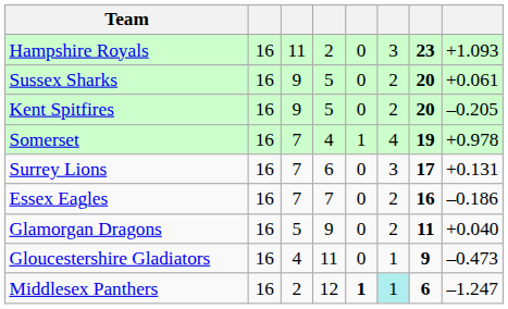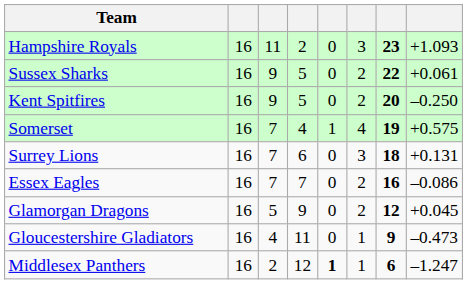 <table class="wikitable" style="text-align: center;">
 <tr>
 <th width=200>Team</th>
 <th width=20></th>
 <th width=20></th>
 <th width=20></th>
 <th width=20></th>
 <th width=20></th>
 <th width=20></th>
 <th width=20></th>
 </tr>
 <tr style="background:#ccffcc;">
 <td align=left><a href='#'>Hampshire Royals</a></td>
 <td>16</td>
 <td>11</td>
 <td>2</td>
 <td>0</td>
 <td>3</td>
 <td><strong>23</strong></td>
 <td>+1.093</td>
 </tr>
 <tr style="background:#ccffcc;">
 <td align=left><a href='#'>Sussex Sharks</a></td>
 <td>16</td>
 <td>9</td>
 <td>5</td>
 <td>0</td>
 <td>2</td>
-<td><strong>20</strong></td>
+<td><strong>22</strong></td>
 <td>+0.061</td>
 </tr>
 <tr style="background:#ccffcc;">
 <td align=left><a href='#'>Kent Spitfires</a></td>
 <td>16</td>
 <td>9</td>
 <td>5</td>
 <td>0</td>
 <td>2</td>
 <td><strong>20</strong></td>
-<td>–0.205</td>
+<td>–0.250</td>
 </tr>
 <tr style="background:#ccffcc;">
 <td align=left><a href='#'>Somerset</a></td>
 <td>16</td>
 <td>7</td>
 <td>4</td>
 <td>1</td>
 <td>4</td>
 <td><strong>19</strong></td>
-<td>+0.978</td>
+<td>+0.575</td>
 </tr>
 <tr>
 <td align=left><a href='#'>Surrey Lions</a></td>
 <td>16</td>
 <td>7</td>
 <td>6</td>
 <td>0</td>
 <td>3</td>
-<td><strong>17</strong></td>
+<td><strong>18</strong></td>
 <td>+0.131</td>
 </tr>
 <tr>
 <td align=left><a href='#'>Essex Eagles</a></td>
 <td>16</td>
 <td>7</td>
 <td>7</td>
 <td>0</td>
 <td>2</td>
 <td><strong>16</strong></td>
-<td>–0.186</td>
+<td>–0.086</td>
 </tr>
 <tr>
 <td align=left><a href='#'>Glamorgan Dragons</a></td>
 <td>16</td>
 <td>5</td>
 <td>9</td>
 <td>0</td>
 <td>2</td>
-<td><strong>11</strong></td>
-<td>+0.040</td>
+<td><strong>12</strong></td>
+<td>+0.045</td>
 </tr>
 <tr>
 <td align=left><a href='#'>Gloucestershire Gladiators</a></td>
 <td>16</td>
 <td>4</td>
 <td>11</td>
 <td>0</td>
 <td>1</td>
 <td><strong>9</strong></td>
 <td>–0.473</td>
 </tr>
 <tr>
 <td align=left><a href='#'>Middlesex Panthers</a></td>
 <td>16</td>
 <td>2</td>
 <td>12</td>
 <td><strong>1</strong></td>
-<td style="background: paleturquoise;">1</td>
+<td>1</td>
 <td><strong>6</strong></td>
 <td>–1.247</td>
 </tr>
 </table>
